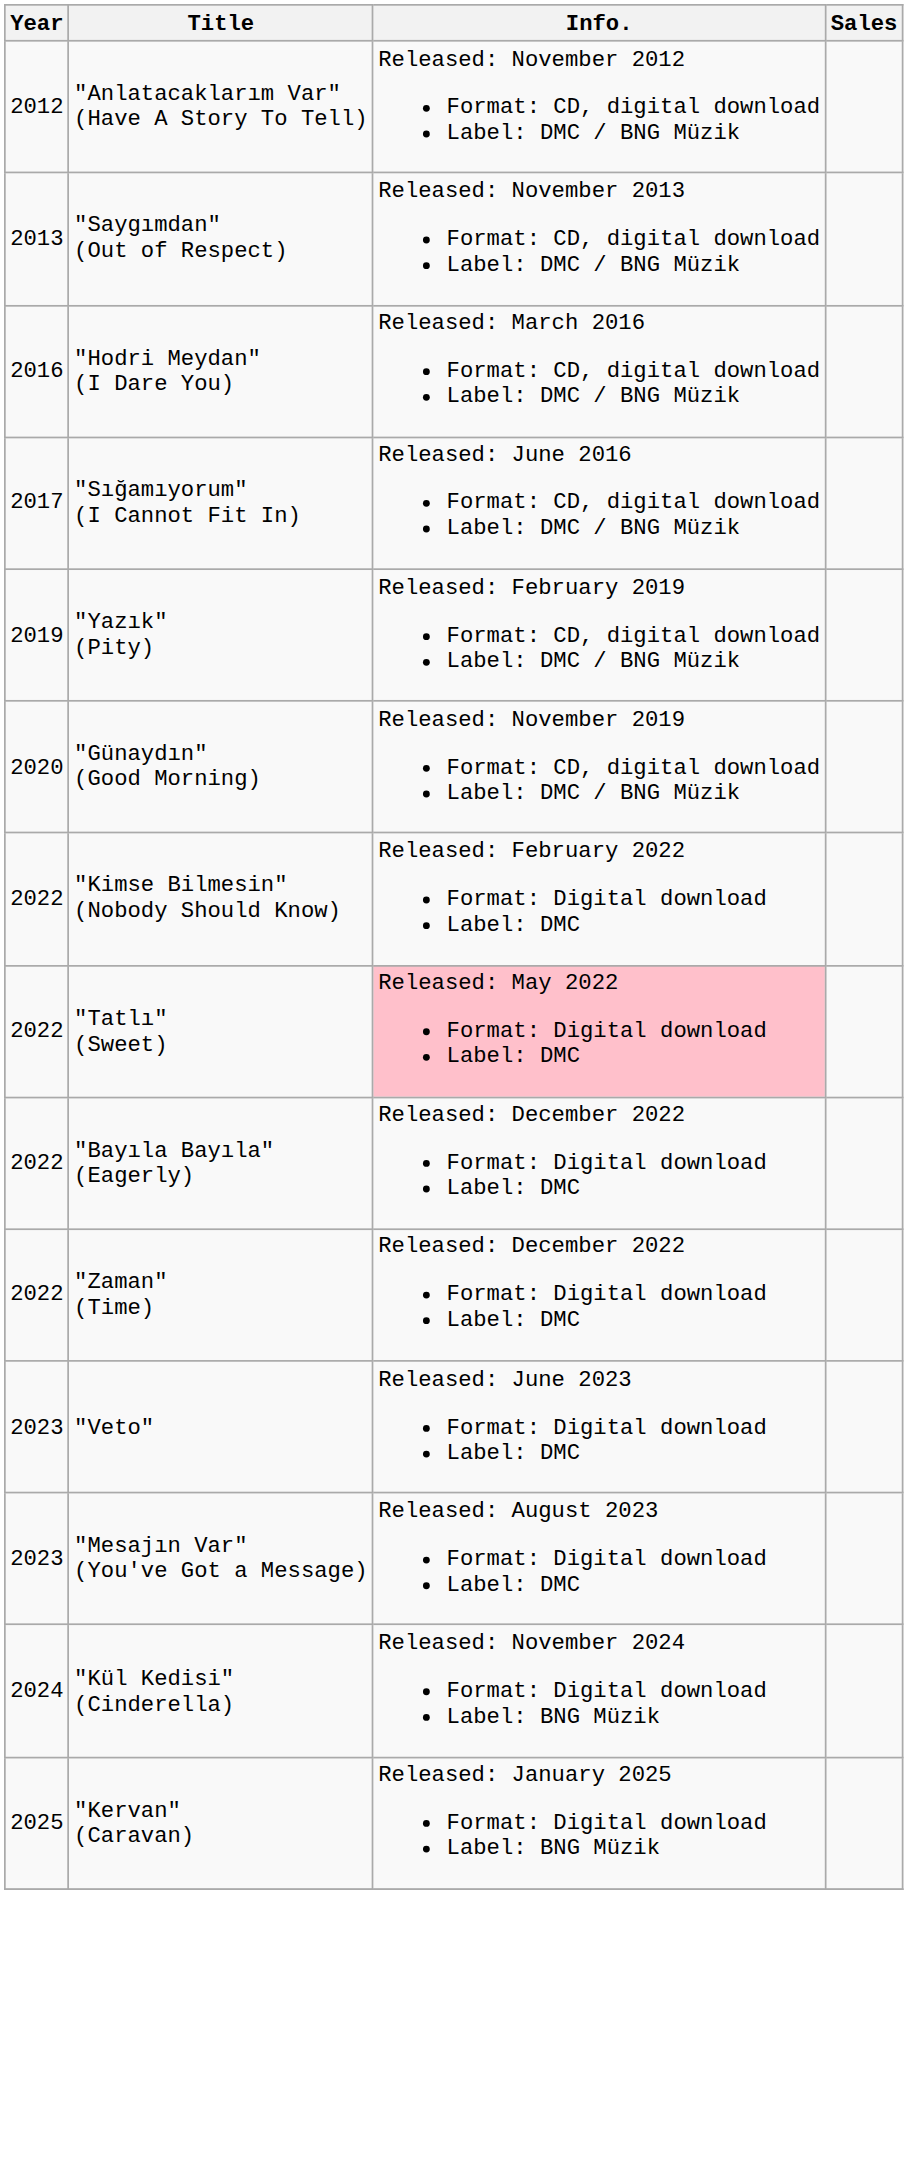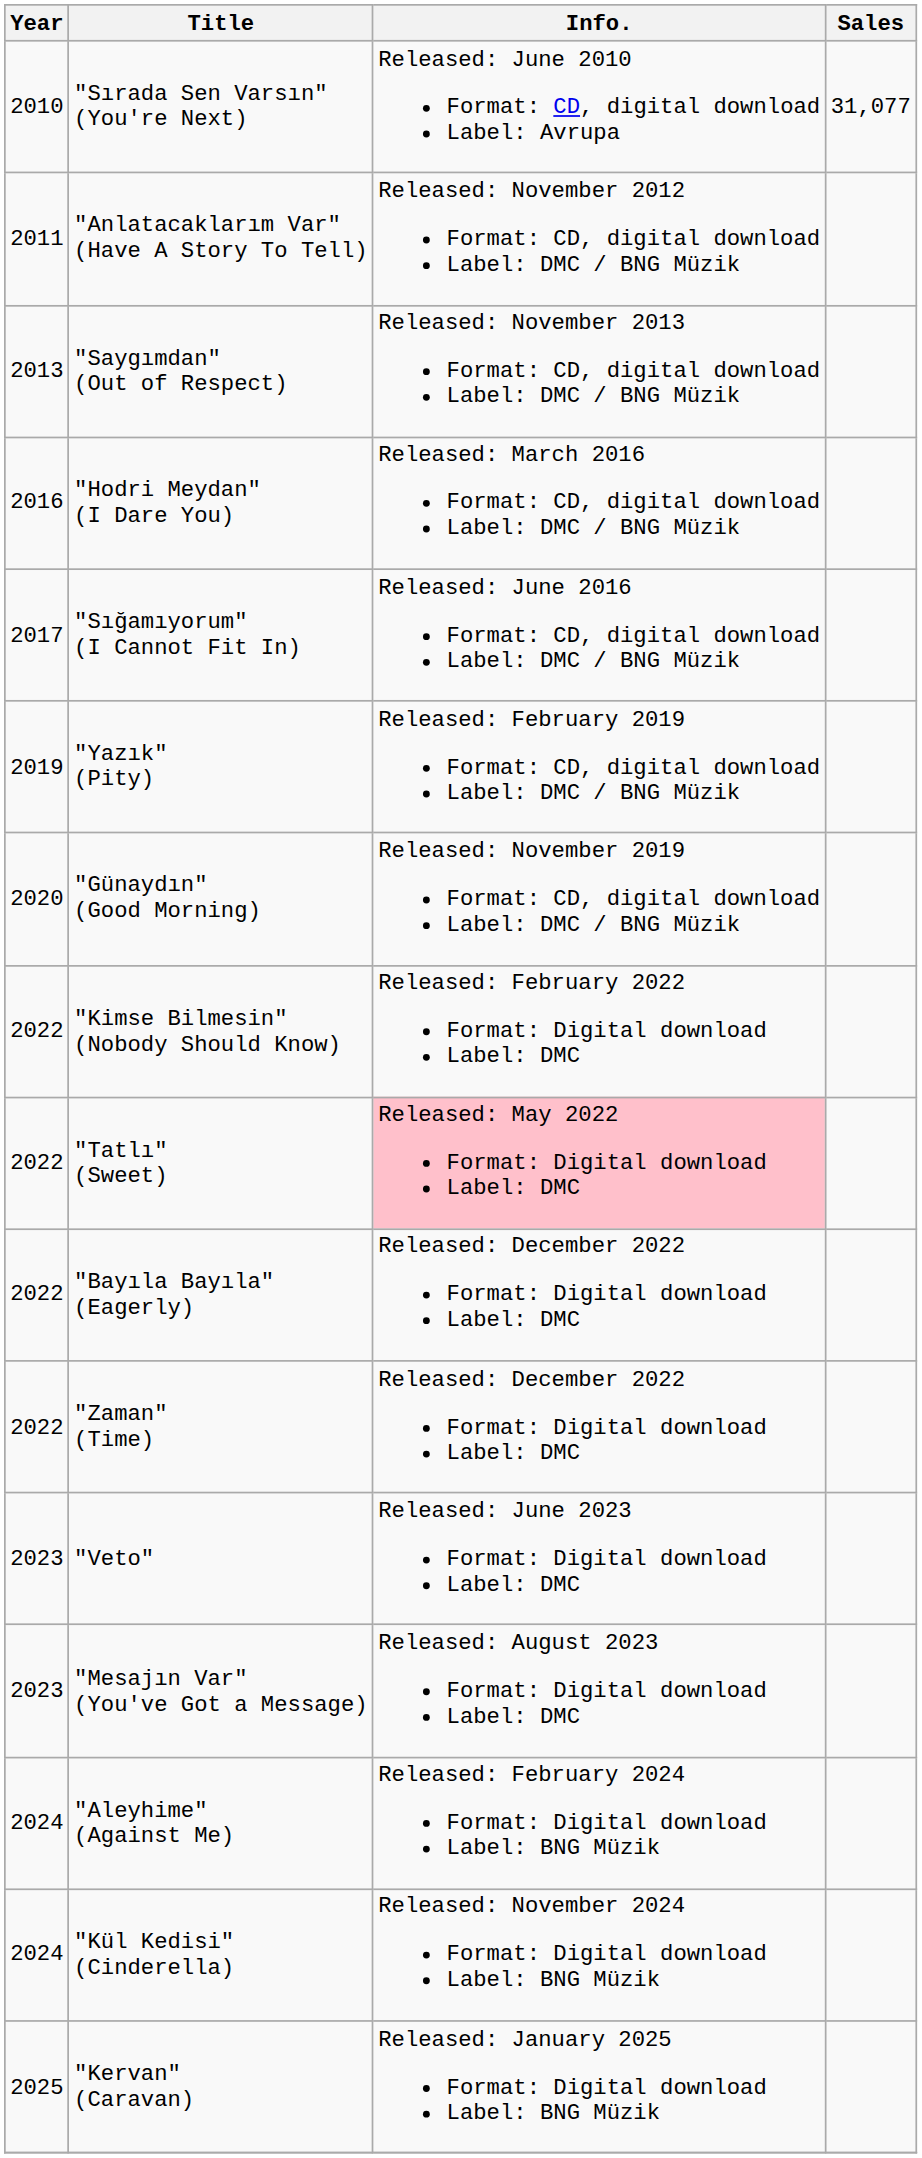 <table class="wikitable">
 <tr>
 <th>Year</th>
 <th>Title</th>
 <th>Info.</th>
 <th>Sales</th>
 </tr>
 <tr>
-<td>2012</td>
+<td>2010</td>
+<td>"Sırada Sen Varsın"<br>(You're Next)</td>
+<td>Released: June 2010<br><ul><li>Format: <a href='#'>CD</a>, digital download</li><li>Label: Avrupa</li></ul></td>
+<td>31,077</td>
+</tr>
+<tr>
+<td>2011</td>
 <td>"Anlatacaklarım Var"<br>(Have A Story To Tell)</td>
 <td>Released: November 2012<br><ul><li>Format: CD, digital download</li><li>Label: DMC / BNG Müzik</li></ul></td>
 <td></td>
 </tr>
 <tr>
 <td>2013</td>
 <td>"Saygımdan"<br>(Out of Respect)</td>
 <td>Released: November 2013<br><ul><li>Format: CD, digital download</li><li>Label: DMC / BNG Müzik</li></ul></td>
 <td></td>
 </tr>
 <tr>
 <td>2016</td>
 <td>"Hodri Meydan"<br>(I Dare You)</td>
 <td>Released: March 2016<br><ul><li>Format: CD, digital download</li><li>Label: DMC / BNG Müzik</li></ul></td>
 <td></td>
 </tr>
 <tr>
 <td>2017</td>
 <td>"Sığamıyorum"<br>(I Cannot Fit In)</td>
 <td>Released: June 2016<br><ul><li>Format: CD, digital download</li><li>Label: DMC / BNG Müzik</li></ul></td>
 <td></td>
 </tr>
 <tr>
 <td>2019</td>
 <td>"Yazık"<br>(Pity)</td>
 <td>Released: February 2019<br><ul><li>Format: CD, digital download</li><li>Label: DMC / BNG Müzik</li></ul></td>
 <td></td>
 </tr>
 <tr>
 <td>2020</td>
 <td>"Günaydın"<br>(Good Morning)</td>
 <td>Released: November 2019<br><ul><li>Format: CD, digital download</li><li>Label: DMC / BNG Müzik</li></ul></td>
 <td></td>
 </tr>
 <tr>
 <td>2022</td>
 <td>"Kimse Bilmesin"<br>(Nobody Should Know)</td>
 <td>Released: February 2022<br><ul><li>Format: Digital download</li><li>Label: DMC</li></ul></td>
 <td></td>
 </tr>
 <tr>
 <td>2022</td>
 <td>"Tatlı"<br>(Sweet)</td>
 <td style="background: pink;">Released: May 2022<br><ul><li>Format: Digital download</li><li>Label: DMC</li></ul></td>
 <td></td>
 </tr>
 <tr>
 <td>2022</td>
 <td>"Bayıla Bayıla"<br>(Eagerly)</td>
 <td>Released: December 2022<br><ul><li>Format: Digital download</li><li>Label: DMC</li></ul></td>
 <td></td>
 </tr>
 <tr>
 <td>2022</td>
 <td>"Zaman"<br>(Time)</td>
 <td>Released: December 2022<br><ul><li>Format: Digital download</li><li>Label: DMC</li></ul></td>
 <td></td>
 </tr>
 <tr>
 <td>2023</td>
 <td>"Veto"</td>
 <td>Released: June 2023<br><ul><li>Format: Digital download</li><li>Label: DMC</li></ul></td>
 <td></td>
 </tr>
 <tr>
 <td>2023</td>
 <td>"Mesajın Var"<br>(You've Got a Message)</td>
 <td>Released: August 2023<br><ul><li>Format: Digital download</li><li>Label: DMC</li></ul></td>
 <td></td>
 </tr>
 <tr>
 <td>2024</td>
+<td>"Aleyhime"<br>(Against Me)</td>
+<td>Released: February 2024<br><ul><li>Format: Digital download</li><li>Label: BNG Müzik</li></ul></td>
+<td></td>
+</tr>
+<tr>
+<td>2024</td>
 <td>"Kül Kedisi"<br>(Cinderella)</td>
 <td>Released: November 2024<br><ul><li>Format: Digital download</li><li>Label: BNG Müzik</li></ul></td>
 <td></td>
 </tr>
 <tr>
 <td>2025</td>
 <td>"Kervan"<br>(Caravan)</td>
 <td>Released: January 2025<br><ul><li>Format: Digital download</li><li>Label: BNG Müzik</li></ul></td>
 <td></td>
 </tr>
 <tr>
 </tr>
 </table>
